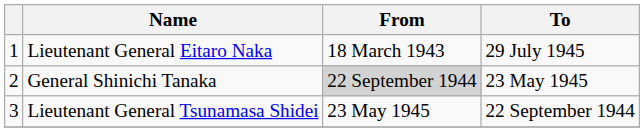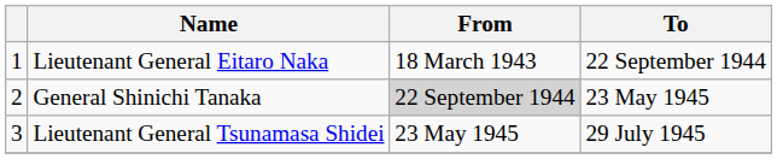 <table class=wikitable>
 <tr>
 <th></th>
 <th>Name</th>
 <th>From</th>
 <th>To</th>
 </tr>
 <tr>
 <td>1</td>
 <td>Lieutenant General <a href='#'>Eitaro Naka</a></td>
 <td>18 March 1943</td>
-<td>29 July 1945</td>
+<td>22 September 1944</td>
 </tr>
 <tr>
 <td>2</td>
 <td>General Shinichi Tanaka</td>
 <td style="background: lightgrey;">22 September 1944</td>
 <td>23 May 1945</td>
 </tr>
 <tr>
 <td>3</td>
 <td>Lieutenant General <a href='#'>Tsunamasa Shidei</a></td>
 <td>23 May 1945</td>
-<td>22 September 1944</td>
+<td>29 July 1945</td>
 </tr>
 <tr>
 </tr>
 </table>
